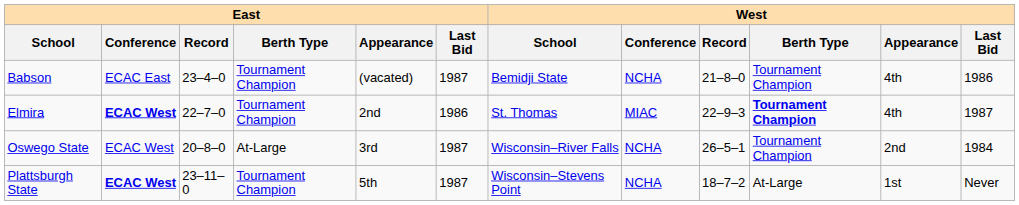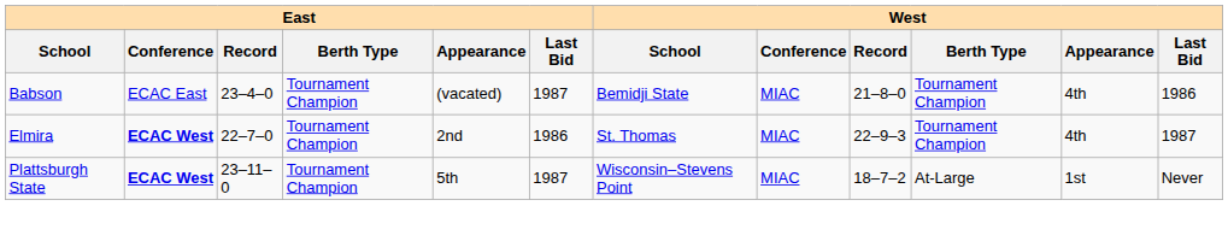 <table class="wikitable">
 <tr>
 <th colspan="6" style="background:#ffdead;">East</th>
 <th colspan="6" style="background:#ffdead;">West</th>
 </tr>
 <tr>
 <th>School</th>
 <th>Conference</th>
 <th>Record</th>
 <th>Berth Type</th>
 <th>Appearance</th>
 <th>Last Bid</th>
 <th>School</th>
 <th>Conference</th>
 <th>Record</th>
 <th>Berth Type</th>
 <th>Appearance</th>
 <th>Last Bid</th>
 </tr>
 <tr>
 <td><a href='#'>Babson</a></td>
 <td><a href='#'>ECAC East</a></td>
 <td>23–4–0</td>
 <td><a href='#'>Tournament Champion</a></td>
 <td>(vacated)</td>
 <td>1987</td>
 <td><a href='#'>Bemidji State</a></td>
-<td><a href='#'>NCHA</a></td>
+<td><a href='#'>MIAC</a></td>
 <td>21–8–0</td>
 <td><a href='#'>Tournament Champion</a></td>
 <td>4th</td>
 <td>1986</td>
 </tr>
 <tr>
 <td><a href='#'>Elmira</a></td>
 <td><strong><a href='#'>ECAC West</a></strong></td>
 <td>22–7–0</td>
 <td><a href='#'>Tournament Champion</a></td>
 <td>2nd</td>
 <td>1986</td>
 <td><a href='#'>St. Thomas</a></td>
 <td><a href='#'>MIAC</a></td>
 <td>22–9–3</td>
-<td><strong><a href='#'>Tournament Champion</a></strong></td>
+<td><a href='#'>Tournament Champion</a></td>
 <td>4th</td>
 <td>1987</td>
-</tr>
-<tr>
-<td><a href='#'>Oswego State</a></td>
-<td><a href='#'>ECAC West</a></td>
-<td>20–8–0</td>
-<td>At-Large</td>
-<td>3rd</td>
-<td>1987</td>
-<td><a href='#'>Wisconsin–River Falls</a></td>
-<td><a href='#'>NCHA</a></td>
-<td>26–5–1</td>
-<td><a href='#'>Tournament Champion</a></td>
-<td>2nd</td>
-<td>1984</td>
 </tr>
 <tr>
 <td><a href='#'>Plattsburgh State</a></td>
 <td><strong><a href='#'>ECAC West</a></strong></td>
 <td>23–11–0</td>
 <td><a href='#'>Tournament Champion</a></td>
 <td>5th</td>
 <td>1987</td>
 <td><a href='#'>Wisconsin–Stevens Point</a></td>
-<td><a href='#'>NCHA</a></td>
+<td><a href='#'>MIAC</a></td>
 <td>18–7–2</td>
 <td>At-Large</td>
 <td>1st</td>
 <td>Never</td>
 </tr>
 </table>
